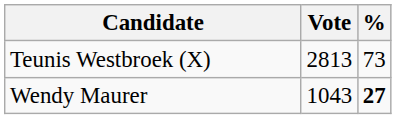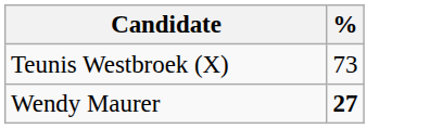 <table class="wikitable">
 <tr>
 <th bgcolor="#DDDDFF" width="200px">Candidate</th>
-<th bgcolor="#DDDDFF">Vote</th>
 <th bgcolor="#DDDDFF">%</th>
 </tr>
 <tr>
 <td>Teunis Westbroek (X)</td>
-<td>2813</td>
 <td>73</td>
 </tr>
 <tr>
 <td>Wendy Maurer</td>
-<td>1043</td>
 <td><strong>27</strong></td>
 </tr>
 </table>
